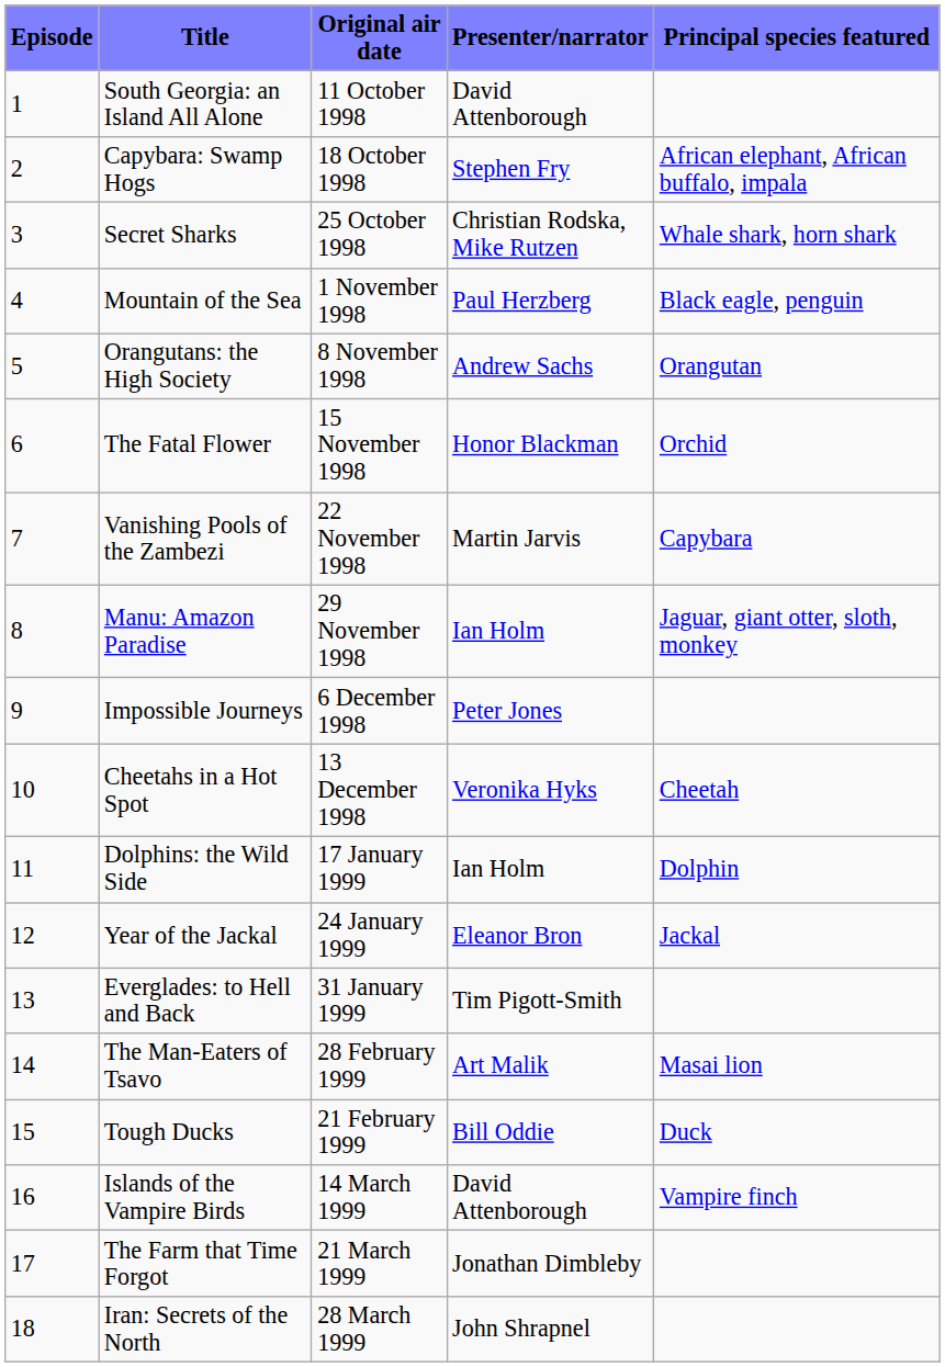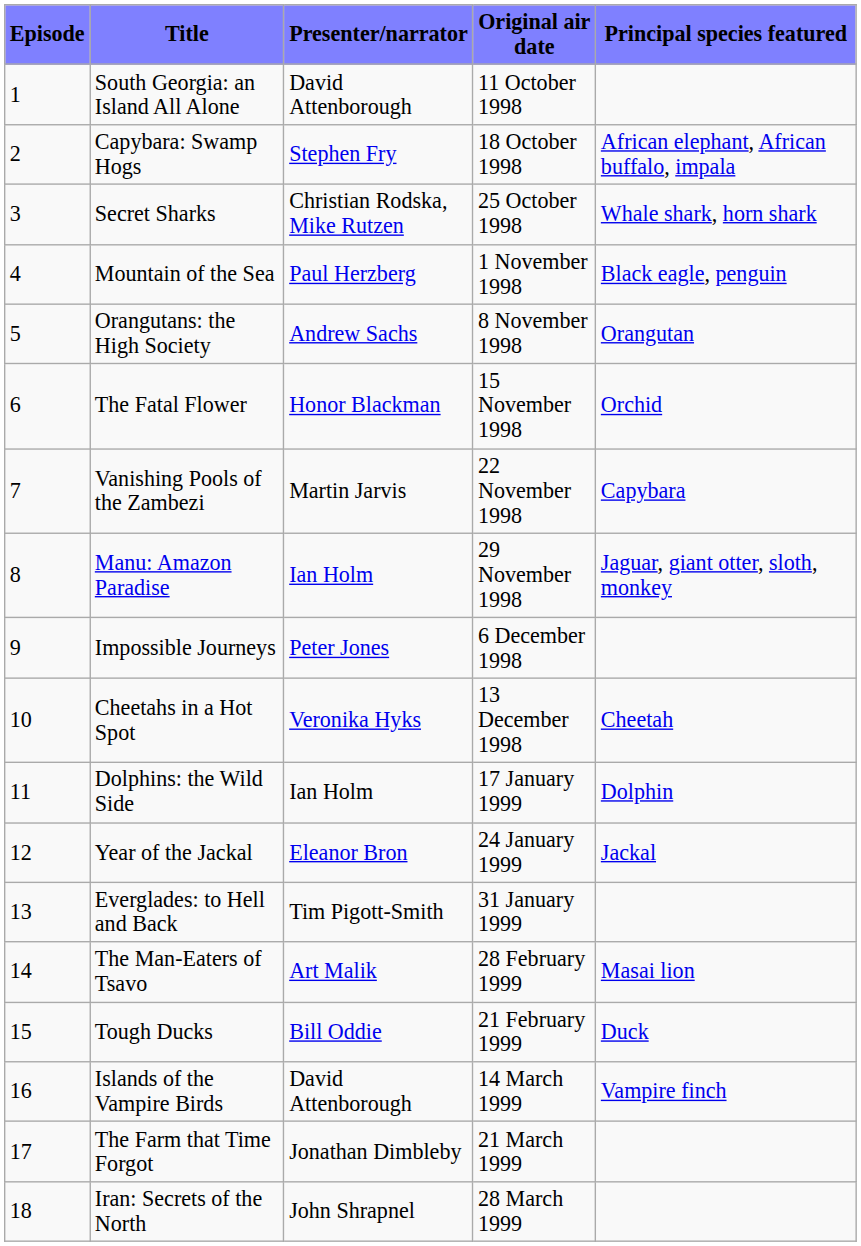 <table class="wikitable plainrowheaders" width=99%>
 <tr style="background:#fdd";>
 <th style="background-color: #7F80FF" width="5%">Episode</th>
 <th style="background-color: #7F80FF" width="25%">Title</th>
+<th style="background-color: #7F80FF" width="20%">Presenter/narrator</th>
 <th style="background-color: #7F80FF" width="15%">Original air date</th>
-<th style="background-color: #7F80FF" width="20%">Presenter/narrator</th>
 <th style="background-color: #7F80FF" width="35%">Principal species featured</th>
 </tr>
 <tr>
 <td>1</td>
 <td>South Georgia: an Island All Alone</td>
+<td>David Attenborough</td>
 <td>11 October 1998</td>
-<td>David Attenborough</td>
 <td></td>
 </tr>
 <tr>
 <td>2</td>
 <td>Capybara: Swamp Hogs</td>
+<td><a href='#'>Stephen Fry</a></td>
 <td>18 October 1998</td>
-<td><a href='#'>Stephen Fry</a></td>
 <td><a href='#'>African elephant</a>, <a href='#'>African buffalo</a>, <a href='#'>impala</a></td>
 </tr>
 <tr>
 <td>3</td>
 <td>Secret Sharks</td>
+<td>Christian Rodska, <a href='#'>Mike Rutzen</a></td>
 <td>25 October 1998</td>
-<td>Christian Rodska, <a href='#'>Mike Rutzen</a></td>
 <td><a href='#'>Whale shark</a>, <a href='#'>horn shark</a></td>
 </tr>
 <tr>
 <td>4</td>
 <td>Mountain of the Sea</td>
+<td><a href='#'>Paul Herzberg</a></td>
 <td>1 November 1998</td>
-<td><a href='#'>Paul Herzberg</a></td>
 <td><a href='#'>Black eagle</a>, <a href='#'>penguin</a></td>
 </tr>
 <tr>
 <td>5</td>
 <td>Orangutans: the High Society</td>
+<td><a href='#'>Andrew Sachs</a></td>
 <td>8 November 1998</td>
-<td><a href='#'>Andrew Sachs</a></td>
 <td><a href='#'>Orangutan</a></td>
 </tr>
 <tr>
 <td>6</td>
 <td>The Fatal Flower</td>
+<td><a href='#'>Honor Blackman</a></td>
 <td>15 November 1998</td>
-<td><a href='#'>Honor Blackman</a></td>
 <td><a href='#'>Orchid</a></td>
 </tr>
 <tr>
 <td>7</td>
 <td>Vanishing Pools of the Zambezi</td>
+<td>Martin Jarvis</td>
 <td>22 November 1998</td>
-<td>Martin Jarvis</td>
 <td><a href='#'>Capybara</a></td>
 </tr>
 <tr>
 <td>8</td>
 <td><a href='#'>Manu: Amazon Paradise</a></td>
+<td><a href='#'>Ian Holm</a></td>
 <td>29 November 1998</td>
-<td><a href='#'>Ian Holm</a></td>
 <td><a href='#'>Jaguar</a>, <a href='#'>giant otter</a>, <a href='#'>sloth</a>, <a href='#'>monkey</a></td>
 </tr>
 <tr>
 <td>9</td>
 <td>Impossible Journeys</td>
+<td><a href='#'>Peter Jones</a></td>
 <td>6 December 1998</td>
-<td><a href='#'>Peter Jones</a></td>
 <td></td>
 </tr>
 <tr>
 <td>10</td>
 <td>Cheetahs in a Hot Spot</td>
+<td><a href='#'>Veronika Hyks</a></td>
 <td>13 December 1998</td>
-<td><a href='#'>Veronika Hyks</a></td>
 <td><a href='#'>Cheetah</a></td>
 </tr>
 <tr>
 <td>11</td>
 <td>Dolphins: the Wild Side</td>
+<td>Ian Holm</td>
 <td>17 January 1999</td>
-<td>Ian Holm</td>
 <td><a href='#'>Dolphin</a></td>
 </tr>
 <tr>
 <td>12</td>
 <td>Year of the Jackal</td>
+<td><a href='#'>Eleanor Bron</a></td>
 <td>24 January 1999</td>
-<td><a href='#'>Eleanor Bron</a></td>
 <td><a href='#'>Jackal</a></td>
 </tr>
 <tr>
 <td>13</td>
 <td>Everglades: to Hell and Back</td>
+<td>Tim Pigott-Smith</td>
 <td>31 January 1999</td>
-<td>Tim Pigott-Smith</td>
 <td></td>
 </tr>
 <tr>
 <td>14</td>
 <td>The Man-Eaters of Tsavo</td>
+<td><a href='#'>Art Malik</a></td>
 <td>28 February 1999</td>
-<td><a href='#'>Art Malik</a></td>
 <td><a href='#'>Masai lion</a></td>
 </tr>
 <tr>
 <td>15</td>
 <td>Tough Ducks</td>
+<td><a href='#'>Bill Oddie</a></td>
 <td>21 February 1999</td>
-<td><a href='#'>Bill Oddie</a></td>
 <td><a href='#'>Duck</a></td>
 </tr>
 <tr>
 <td>16</td>
 <td>Islands of the Vampire Birds</td>
+<td>David Attenborough</td>
 <td>14 March 1999</td>
-<td>David Attenborough</td>
 <td><a href='#'>Vampire finch</a></td>
 </tr>
 <tr>
 <td>17</td>
 <td>The Farm that Time Forgot</td>
+<td>Jonathan Dimbleby</td>
 <td>21 March 1999</td>
-<td>Jonathan Dimbleby</td>
 <td></td>
 </tr>
 <tr>
 <td>18</td>
 <td>Iran: Secrets of the North</td>
+<td>John Shrapnel</td>
 <td>28 March 1999</td>
-<td>John Shrapnel</td>
 <td></td>
 </tr>
 </table>
